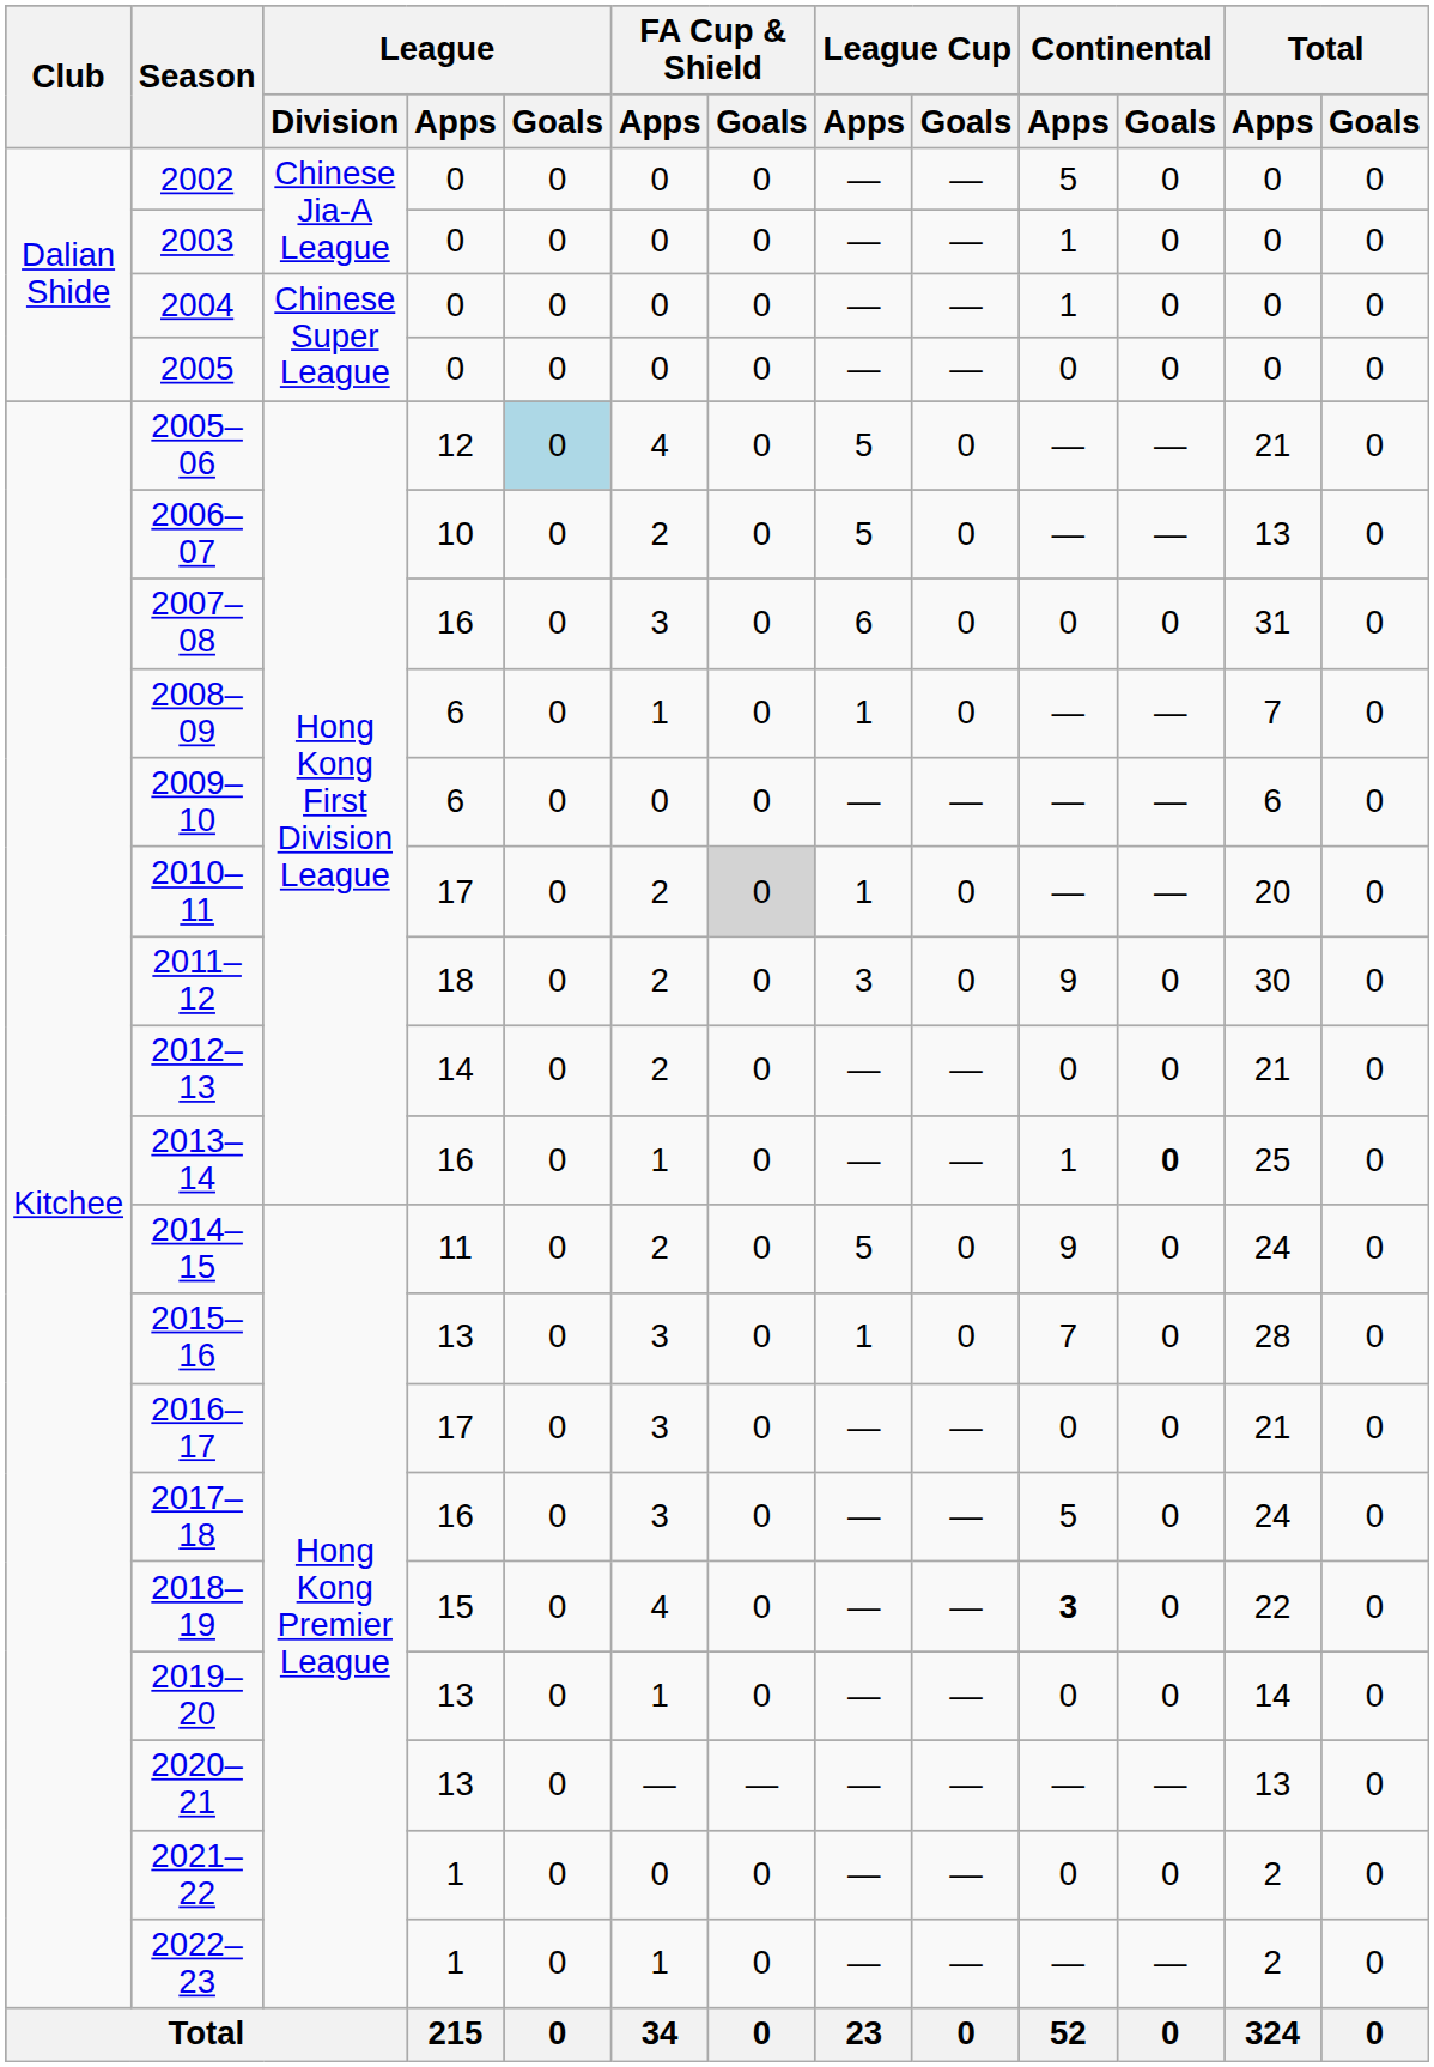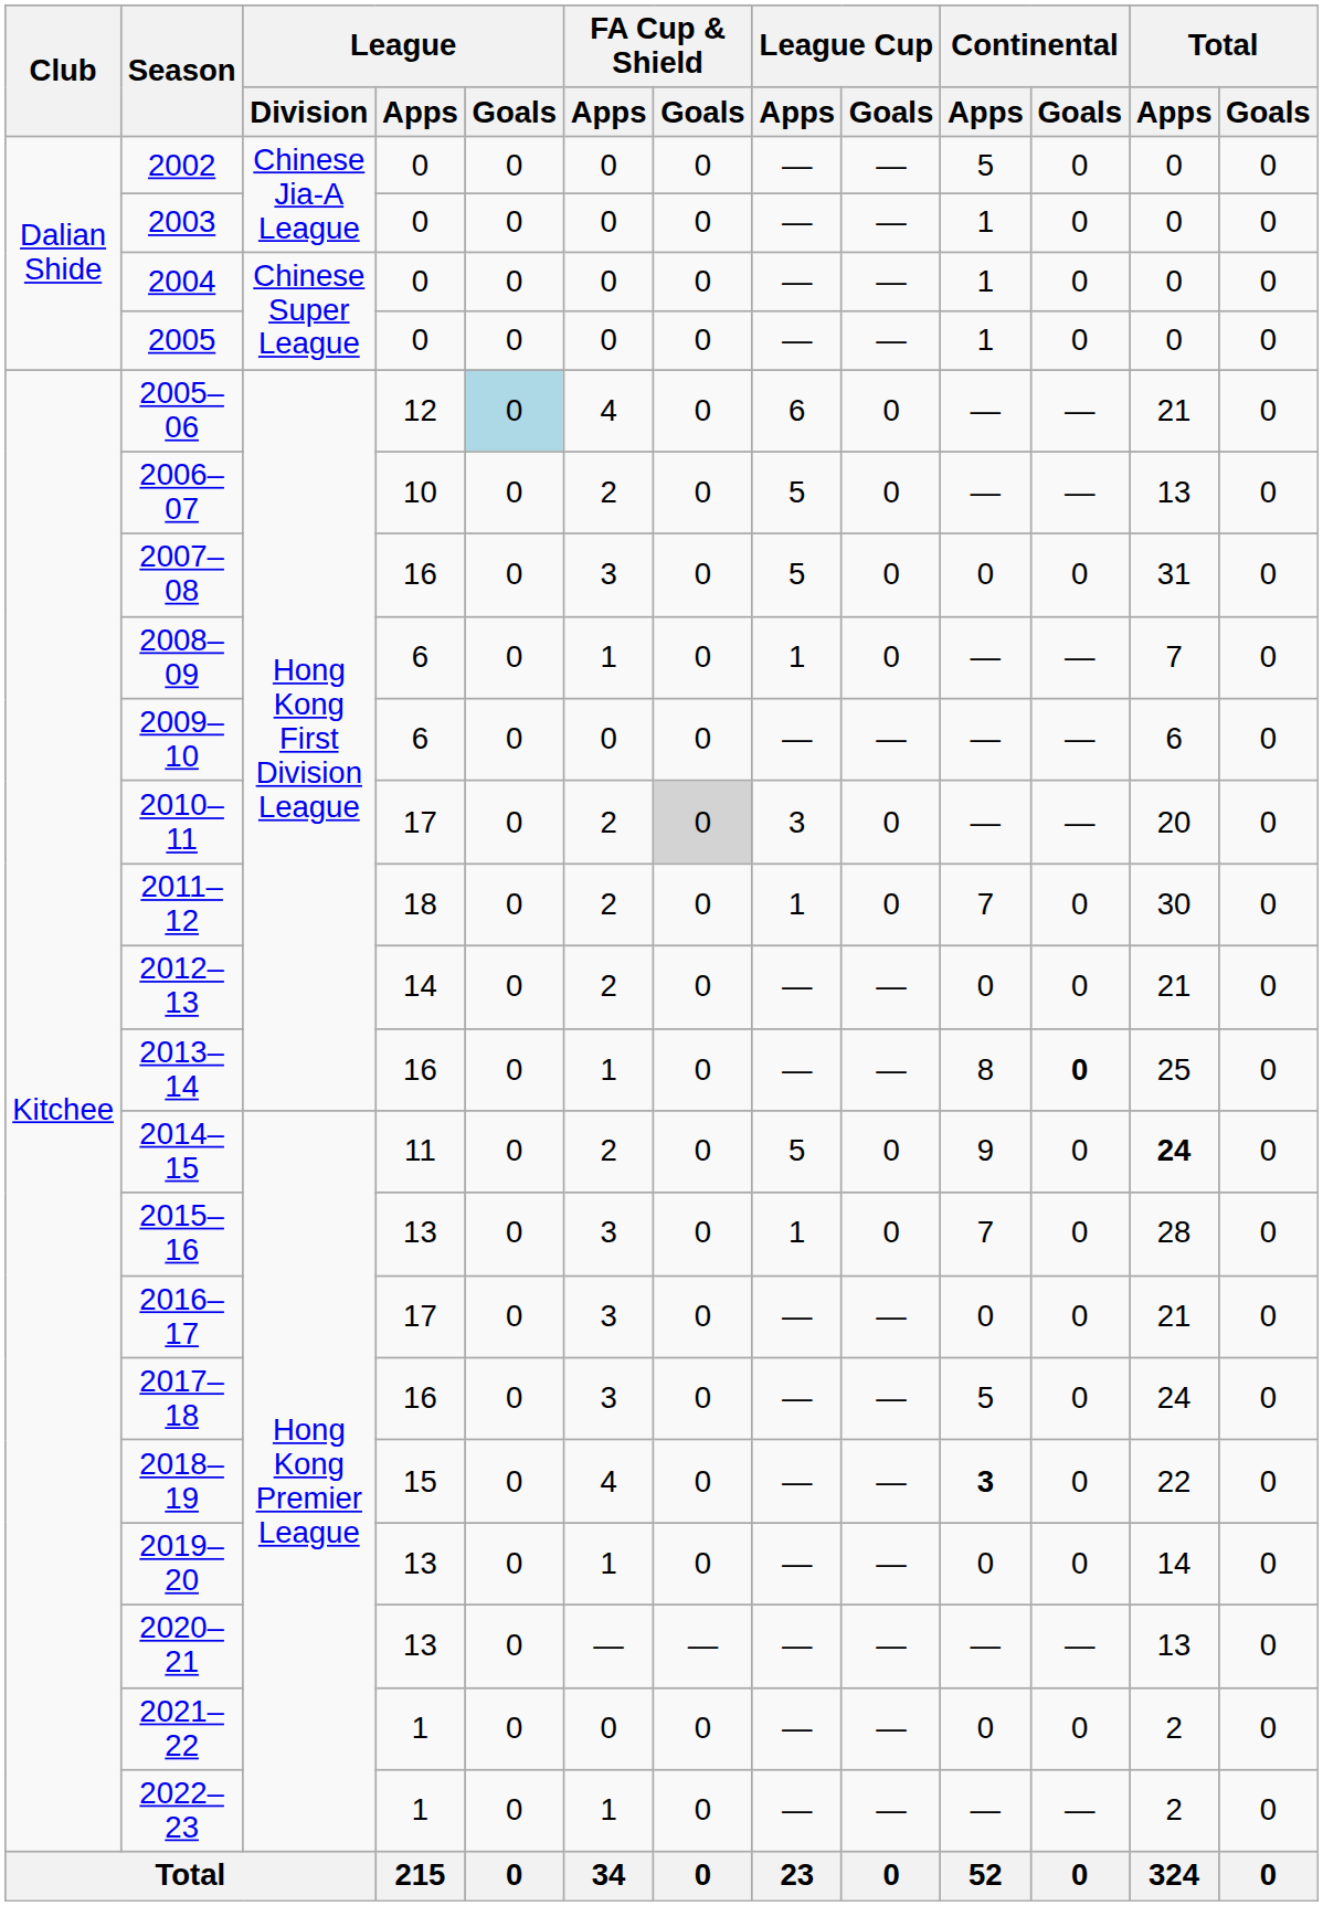 <table class="wikitable" style="text-align: center;">
 <tr>
 <th rowspan="2">Club</th>
 <th rowspan="2">Season</th>
 <th colspan="3">League</th>
 <th colspan="2">FA Cup & Shield</th>
 <th colspan="2">League Cup</th>
 <th colspan="2">Continental</th>
 <th colspan="2">Total</th>
 </tr>
 <tr>
 <th>Division</th>
 <th>Apps</th>
 <th>Goals</th>
 <th>Apps</th>
 <th>Goals</th>
 <th>Apps</th>
 <th>Goals</th>
 <th>Apps</th>
 <th>Goals</th>
 <th>Apps</th>
 <th>Goals</th>
 </tr>
 <tr>
 <td rowspan="4" align="centre"><a href='#'>Dalian Shide</a></td>
 <td><a href='#'>2002</a></td>
 <td rowspan="2" align="centre"><a href='#'>Chinese Jia-A League</a></td>
 <td>0</td>
 <td>0</td>
 <td>0</td>
 <td>0</td>
 <td>—</td>
 <td>—</td>
 <td>5</td>
 <td>0</td>
 <td>0</td>
 <td>0</td>
 </tr>
 <tr>
 <td><a href='#'>2003</a></td>
 <td>0</td>
 <td>0</td>
 <td>0</td>
 <td>0</td>
 <td>—</td>
 <td>—</td>
 <td>1</td>
 <td>0</td>
 <td>0</td>
 <td>0</td>
 </tr>
 <tr>
 <td><a href='#'>2004</a></td>
 <td rowspan="2" align="centre"><a href='#'>Chinese Super League</a></td>
 <td>0</td>
 <td>0</td>
 <td>0</td>
 <td>0</td>
 <td>—</td>
 <td>—</td>
 <td>1</td>
 <td>0</td>
 <td>0</td>
 <td>0</td>
 </tr>
 <tr>
 <td><a href='#'>2005</a></td>
 <td>0</td>
 <td>0</td>
 <td>0</td>
 <td>0</td>
 <td>—</td>
 <td>—</td>
-<td>0</td>
+<td>1</td>
 <td>0</td>
 <td>0</td>
 <td>0</td>
 </tr>
 <tr>
 <td rowspan="18" align="centre"><a href='#'>Kitchee</a></td>
 <td><a href='#'>2005–06</a></td>
 <td rowspan="9" align="centre"><a href='#'>Hong Kong First Division League</a></td>
 <td>12</td>
 <td style="background: lightblue;">0</td>
 <td>4</td>
 <td>0</td>
-<td>5</td>
+<td>6</td>
 <td>0</td>
 <td>—</td>
 <td>—</td>
 <td>21</td>
 <td>0</td>
 </tr>
 <tr>
 <td><a href='#'>2006–07</a></td>
 <td>10</td>
 <td>0</td>
 <td>2</td>
 <td>0</td>
 <td>5</td>
 <td>0</td>
 <td>—</td>
 <td>—</td>
 <td>13</td>
 <td>0</td>
 </tr>
 <tr>
 <td><a href='#'>2007–08</a></td>
 <td>16</td>
 <td>0</td>
 <td>3</td>
 <td>0</td>
-<td>6</td>
+<td>5</td>
 <td>0</td>
 <td>0</td>
 <td>0</td>
 <td>31</td>
 <td>0</td>
 </tr>
 <tr>
 <td><a href='#'>2008–09</a></td>
 <td>6</td>
 <td>0</td>
 <td>1</td>
 <td>0</td>
 <td>1</td>
 <td>0</td>
 <td>—</td>
 <td>—</td>
 <td>7</td>
 <td>0</td>
 </tr>
 <tr>
 <td><a href='#'>2009–10</a></td>
 <td>6</td>
 <td>0</td>
 <td>0</td>
 <td>0</td>
 <td>—</td>
 <td>—</td>
 <td>—</td>
 <td>—</td>
 <td>6</td>
 <td>0</td>
 </tr>
 <tr>
 <td><a href='#'>2010–11</a></td>
 <td>17</td>
 <td>0</td>
 <td>2</td>
 <td style="background: lightgrey;">0</td>
-<td>1</td>
+<td>3</td>
 <td>0</td>
 <td>—</td>
 <td>—</td>
 <td>20</td>
 <td>0</td>
 </tr>
 <tr>
 <td><a href='#'>2011–12</a></td>
 <td>18</td>
 <td>0</td>
 <td>2</td>
 <td>0</td>
-<td>3</td>
+<td>1</td>
 <td>0</td>
-<td>9</td>
+<td>7</td>
 <td>0</td>
 <td>30</td>
 <td>0</td>
 </tr>
 <tr>
 <td><a href='#'>2012–13</a></td>
 <td>14</td>
 <td>0</td>
 <td>2</td>
 <td>0</td>
 <td>—</td>
 <td>—</td>
 <td>0</td>
 <td>0</td>
 <td>21</td>
 <td>0</td>
 </tr>
 <tr>
 <td><a href='#'>2013–14</a></td>
 <td>16</td>
 <td>0</td>
 <td>1</td>
 <td>0</td>
 <td>—</td>
 <td>—</td>
-<td>1</td>
+<td>8</td>
 <td><strong>0</strong></td>
 <td>25</td>
 <td>0</td>
 </tr>
 <tr>
 <td><a href='#'>2014–15</a></td>
 <td rowspan="9" align="centre"><a href='#'>Hong Kong Premier League</a></td>
 <td>11</td>
 <td>0</td>
 <td>2</td>
 <td>0</td>
 <td>5</td>
 <td>0</td>
 <td>9</td>
 <td>0</td>
-<td>24</td>
+<td><strong>24</strong></td>
 <td>0</td>
 </tr>
 <tr>
 <td><a href='#'>2015–16</a></td>
 <td>13</td>
 <td>0</td>
 <td>3</td>
 <td>0</td>
 <td>1</td>
 <td>0</td>
 <td>7</td>
 <td>0</td>
 <td>28</td>
 <td>0</td>
 </tr>
 <tr>
 <td><a href='#'>2016–17</a></td>
 <td>17</td>
 <td>0</td>
 <td>3</td>
 <td>0</td>
 <td>—</td>
 <td>—</td>
 <td>0</td>
 <td>0</td>
 <td>21</td>
 <td>0</td>
 </tr>
 <tr>
 <td><a href='#'>2017–18</a></td>
 <td>16</td>
 <td>0</td>
 <td>3</td>
 <td>0</td>
 <td>—</td>
 <td>—</td>
 <td>5</td>
 <td>0</td>
 <td>24</td>
 <td>0</td>
 </tr>
 <tr>
 <td><a href='#'>2018–19</a></td>
 <td>15</td>
 <td>0</td>
 <td>4</td>
 <td>0</td>
 <td>—</td>
 <td>—</td>
 <td><strong>3</strong></td>
 <td>0</td>
 <td>22</td>
 <td>0</td>
 </tr>
 <tr>
 <td><a href='#'>2019–20</a></td>
 <td>13</td>
 <td>0</td>
 <td>1</td>
 <td>0</td>
 <td>—</td>
 <td>—</td>
 <td>0</td>
 <td>0</td>
 <td>14</td>
 <td>0</td>
 </tr>
 <tr>
 <td><a href='#'>2020–21</a></td>
 <td>13</td>
 <td>0</td>
 <td>—</td>
 <td>—</td>
 <td>—</td>
 <td>—</td>
 <td>—</td>
 <td>—</td>
 <td>13</td>
 <td>0</td>
 </tr>
 <tr>
 <td><a href='#'>2021–22</a></td>
 <td>1</td>
 <td>0</td>
 <td>0</td>
 <td>0</td>
 <td>—</td>
 <td>—</td>
 <td>0</td>
 <td>0</td>
 <td>2</td>
 <td>0</td>
 </tr>
 <tr>
 <td><a href='#'>2022–23</a></td>
 <td>1</td>
 <td>0</td>
 <td>1</td>
 <td>0</td>
 <td>—</td>
 <td>—</td>
 <td>—</td>
 <td>—</td>
 <td>2</td>
 <td>0</td>
 </tr>
 <tr>
 <th colspan="3">Total</th>
 <th>215</th>
 <th>0</th>
 <th>34</th>
 <th>0</th>
 <th>23</th>
 <th>0</th>
 <th>52</th>
 <th>0</th>
 <th>324</th>
 <th>0</th>
 </tr>
 </table>
